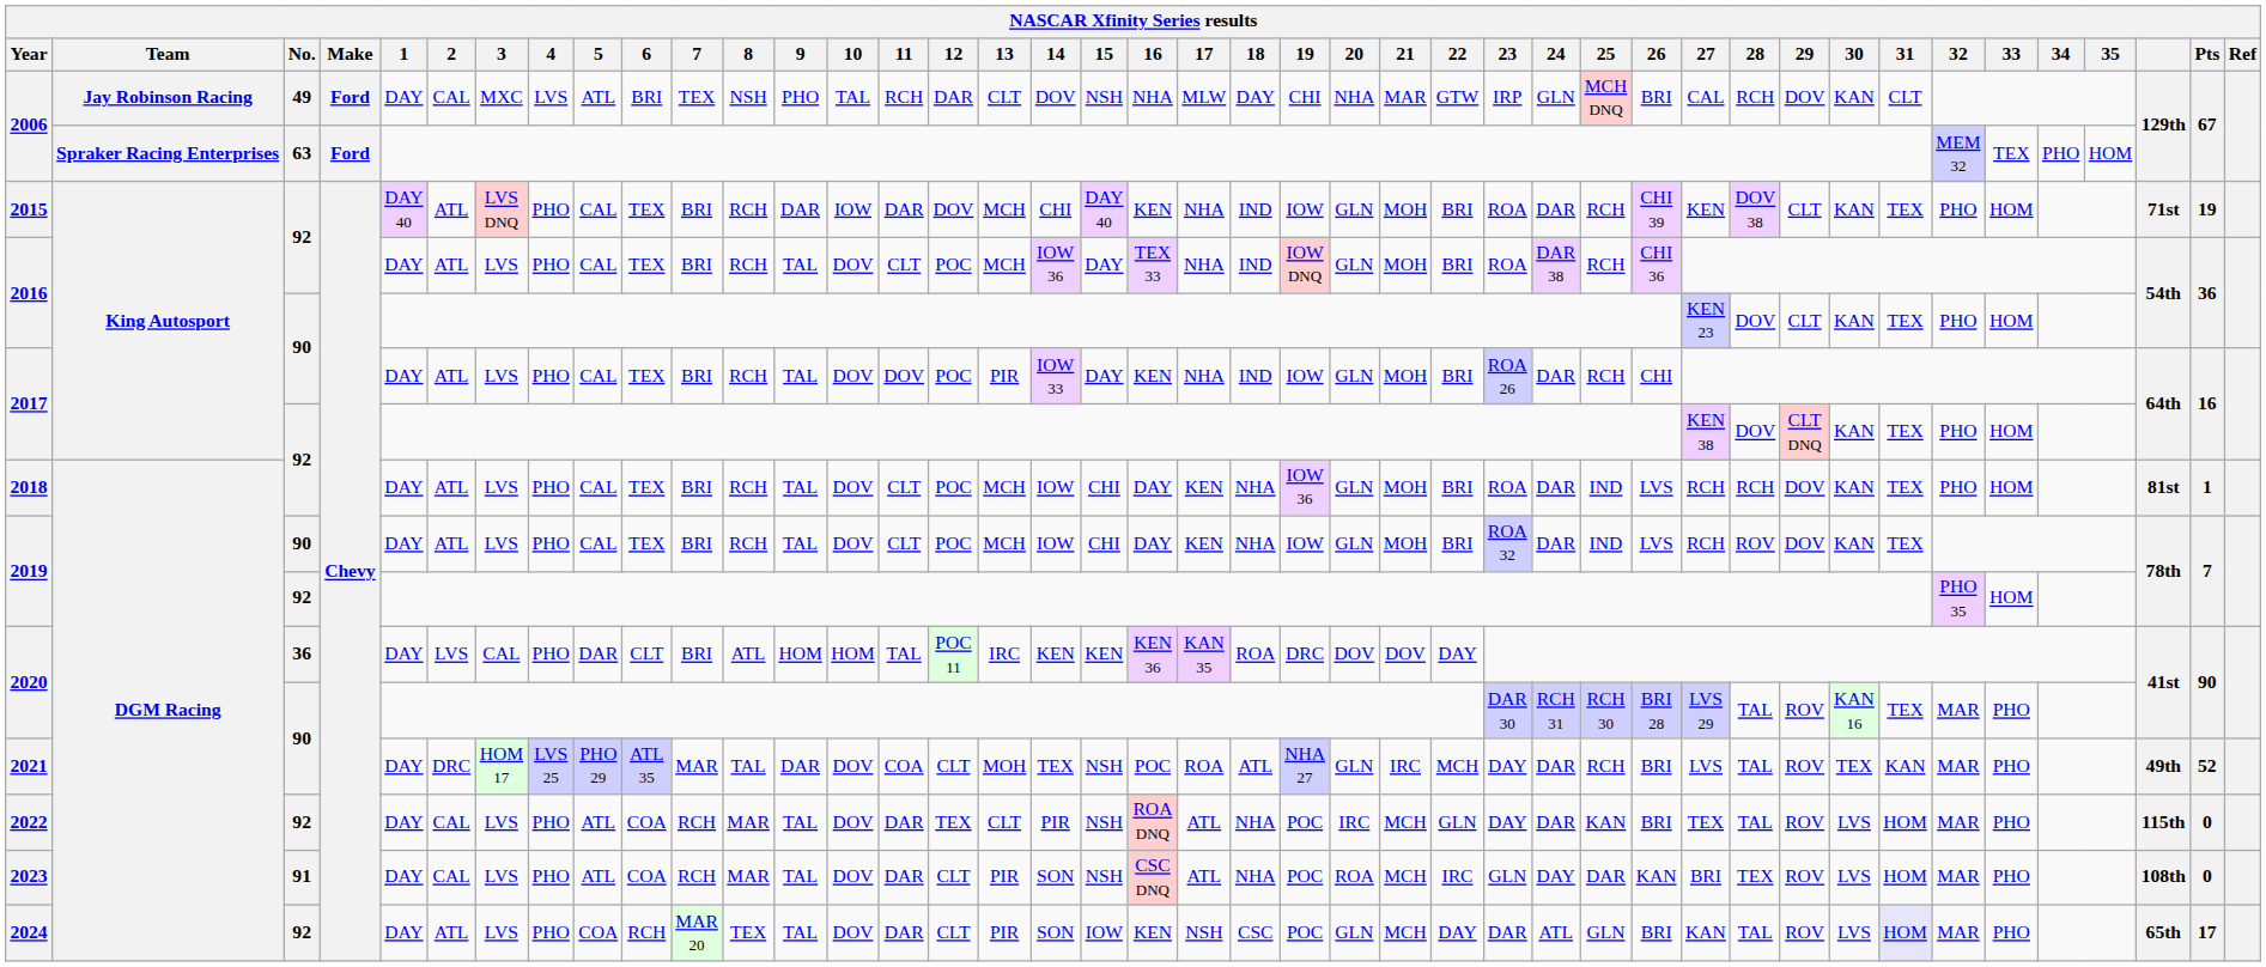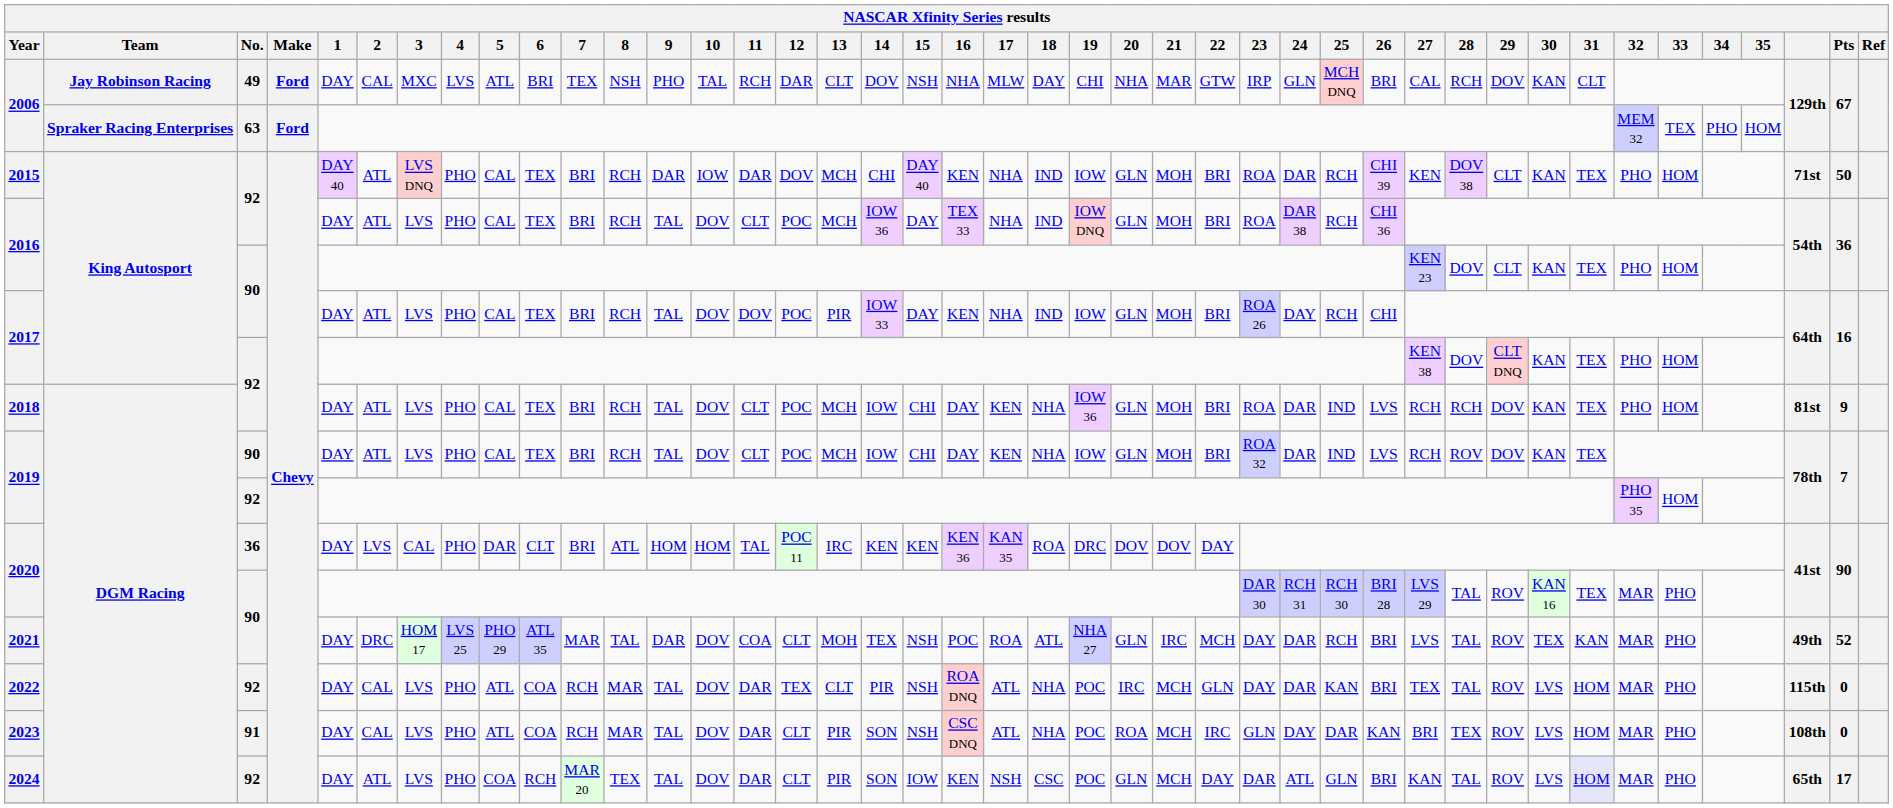 <table class="wikitable" style="text-align:center; font-size:75%">
 <tr>
 <th colspan=42><a href='#'>NASCAR Xfinity Series</a> results</th>
 </tr>
 <tr>
 <th>Year</th>
 <th>Team</th>
 <th>No.</th>
 <th>Make</th>
 <th>1</th>
 <th>2</th>
 <th>3</th>
 <th>4</th>
 <th>5</th>
 <th>6</th>
 <th>7</th>
 <th>8</th>
 <th>9</th>
 <th>10</th>
 <th>11</th>
 <th>12</th>
 <th>13</th>
 <th>14</th>
 <th>15</th>
 <th>16</th>
 <th>17</th>
 <th>18</th>
 <th>19</th>
 <th>20</th>
 <th>21</th>
 <th>22</th>
 <th>23</th>
 <th>24</th>
 <th>25</th>
 <th>26</th>
 <th>27</th>
 <th>28</th>
 <th>29</th>
 <th>30</th>
 <th>31</th>
 <th>32</th>
 <th>33</th>
 <th>34</th>
 <th>35</th>
 <th></th>
 <th>Pts</th>
 <th>Ref</th>
 </tr>
 <tr>
 <th rowspan=2><a href='#'>2006</a></th>
 <th><a href='#'>Jay Robinson Racing</a></th>
 <th>49</th>
 <th><a href='#'>Ford</a></th>
 <td><a href='#'>DAY</a></td>
 <td><a href='#'>CAL</a></td>
 <td><a href='#'>MXC</a></td>
 <td><a href='#'>LVS</a></td>
 <td><a href='#'>ATL</a></td>
 <td><a href='#'>BRI</a></td>
 <td><a href='#'>TEX</a></td>
 <td><a href='#'>NSH</a></td>
 <td><a href='#'>PHO</a></td>
 <td><a href='#'>TAL</a></td>
 <td><a href='#'>RCH</a></td>
 <td><a href='#'>DAR</a></td>
 <td><a href='#'>CLT</a></td>
 <td><a href='#'>DOV</a></td>
 <td><a href='#'>NSH</a></td>
 <td><a href='#'>NHA</a></td>
 <td><a href='#'>MLW</a></td>
 <td><a href='#'>DAY</a></td>
 <td><a href='#'>CHI</a></td>
 <td><a href='#'>NHA</a></td>
 <td><a href='#'>MAR</a></td>
 <td><a href='#'>GTW</a></td>
 <td><a href='#'>IRP</a></td>
 <td><a href='#'>GLN</a></td>
 <td style="background:#FFCFCF;"><a href='#'>MCH</a><br><small>DNQ</small></td>
 <td><a href='#'>BRI</a></td>
 <td><a href='#'>CAL</a></td>
 <td><a href='#'>RCH</a></td>
 <td><a href='#'>DOV</a></td>
 <td><a href='#'>KAN</a></td>
 <td><a href='#'>CLT</a></td>
 <td colspan=4></td>
 <th rowspan=2>129th</th>
 <th rowspan=2>67</th>
 <th rowspan=2></th>
 </tr>
 <tr>
 <th><a href='#'>Spraker Racing Enterprises</a></th>
 <th>63</th>
 <th><a href='#'>Ford</a></th>
 <td colspan=31></td>
 <td style="background:#CFCFFF;"><a href='#'>MEM</a><br><small>32</small></td>
 <td><a href='#'>TEX</a></td>
 <td><a href='#'>PHO</a></td>
 <td><a href='#'>HOM</a></td>
 </tr>
 <tr>
 <th><a href='#'>2015</a></th>
 <th rowspan=5><a href='#'>King Autosport</a></th>
 <th rowspan=2>92</th>
 <th rowspan=14><a href='#'>Chevy</a></th>
 <td style="background:#EFCFFF;"><a href='#'>DAY</a><br><small>40</small></td>
 <td><a href='#'>ATL</a></td>
 <td style="background:#FFCFCF;"><a href='#'>LVS</a><br><small>DNQ</small></td>
 <td><a href='#'>PHO</a></td>
 <td><a href='#'>CAL</a></td>
 <td><a href='#'>TEX</a></td>
 <td><a href='#'>BRI</a></td>
 <td><a href='#'>RCH</a></td>
 <td><a href='#'>DAR</a></td>
 <td><a href='#'>IOW</a></td>
 <td><a href='#'>DAR</a></td>
 <td><a href='#'>DOV</a></td>
 <td><a href='#'>MCH</a></td>
 <td><a href='#'>CHI</a></td>
 <td style="background:#EFCFFF;"><a href='#'>DAY</a><br><small>40</small></td>
 <td><a href='#'>KEN</a></td>
 <td><a href='#'>NHA</a></td>
 <td><a href='#'>IND</a></td>
 <td><a href='#'>IOW</a></td>
 <td><a href='#'>GLN</a></td>
 <td><a href='#'>MOH</a></td>
 <td><a href='#'>BRI</a></td>
 <td><a href='#'>ROA</a></td>
 <td><a href='#'>DAR</a></td>
 <td><a href='#'>RCH</a></td>
 <td style="background:#EFCFFF;"><a href='#'>CHI</a><br><small>39</small></td>
 <td><a href='#'>KEN</a></td>
 <td style="background:#EFCFFF;"><a href='#'>DOV</a><br><small>38</small></td>
 <td><a href='#'>CLT</a></td>
 <td><a href='#'>KAN</a></td>
 <td><a href='#'>TEX</a></td>
 <td><a href='#'>PHO</a></td>
 <td><a href='#'>HOM</a></td>
 <td colspan=2></td>
 <th>71st</th>
-<th>19</th>
+<th>50</th>
 <th></th>
 </tr>
 <tr>
 <th rowspan=2><a href='#'>2016</a></th>
 <td><a href='#'>DAY</a></td>
 <td><a href='#'>ATL</a></td>
 <td><a href='#'>LVS</a></td>
 <td><a href='#'>PHO</a></td>
 <td><a href='#'>CAL</a></td>
 <td><a href='#'>TEX</a></td>
 <td><a href='#'>BRI</a></td>
 <td><a href='#'>RCH</a></td>
 <td><a href='#'>TAL</a></td>
 <td><a href='#'>DOV</a></td>
 <td><a href='#'>CLT</a></td>
 <td><a href='#'>POC</a></td>
 <td><a href='#'>MCH</a></td>
 <td style="background:#EFCFFF;"><a href='#'>IOW</a><br><small>36</small></td>
 <td><a href='#'>DAY</a></td>
 <td style="background:#EFCFFF;"><a href='#'>TEX</a><br><small>33</small></td>
 <td><a href='#'>NHA</a></td>
 <td><a href='#'>IND</a></td>
 <td style="background:#FFCFCF;"><a href='#'>IOW</a><br><small>DNQ</small></td>
 <td><a href='#'>GLN</a></td>
 <td><a href='#'>MOH</a></td>
 <td><a href='#'>BRI</a></td>
 <td><a href='#'>ROA</a></td>
 <td style="background:#EFCFFF;"><a href='#'>DAR</a><br><small>38</small></td>
 <td><a href='#'>RCH</a></td>
 <td style="background:#EFCFFF;"><a href='#'>CHI</a><br><small>36</small></td>
 <td colspan=9></td>
 <th rowspan=2>54th</th>
 <th rowspan=2>36</th>
 <th rowspan=2></th>
 </tr>
 <tr>
 <th rowspan=2>90</th>
 <td colspan=26></td>
 <td style="background:#CFCFFF;"><a href='#'>KEN</a><br><small>23</small></td>
 <td><a href='#'>DOV</a></td>
 <td><a href='#'>CLT</a></td>
 <td><a href='#'>KAN</a></td>
 <td><a href='#'>TEX</a></td>
 <td><a href='#'>PHO</a></td>
 <td><a href='#'>HOM</a></td>
 <td colspan=2></td>
 </tr>
 <tr>
 <th rowspan=2><a href='#'>2017</a></th>
 <td><a href='#'>DAY</a></td>
 <td><a href='#'>ATL</a></td>
 <td><a href='#'>LVS</a></td>
 <td><a href='#'>PHO</a></td>
 <td><a href='#'>CAL</a></td>
 <td><a href='#'>TEX</a></td>
 <td><a href='#'>BRI</a></td>
 <td><a href='#'>RCH</a></td>
 <td><a href='#'>TAL</a></td>
 <td><a href='#'>DOV</a></td>
 <td><a href='#'>DOV</a></td>
 <td><a href='#'>POC</a></td>
 <td><a href='#'>PIR</a></td>
 <td style="background:#EFCFFF;"><a href='#'>IOW</a><br><small>33</small></td>
 <td><a href='#'>DAY</a></td>
 <td><a href='#'>KEN</a></td>
 <td><a href='#'>NHA</a></td>
 <td><a href='#'>IND</a></td>
 <td><a href='#'>IOW</a></td>
 <td><a href='#'>GLN</a></td>
 <td><a href='#'>MOH</a></td>
 <td><a href='#'>BRI</a></td>
 <td style="background:#CFCFFF;"><a href='#'>ROA</a><br><small>26</small></td>
-<td><a href='#'>DAR</a></td>
+<td><a href='#'>DAY</a></td>
 <td><a href='#'>RCH</a></td>
 <td><a href='#'>CHI</a></td>
 <td colspan=9></td>
 <th rowspan=2>64th</th>
 <th rowspan=2>16</th>
 <th rowspan=2></th>
 </tr>
 <tr>
 <th rowspan=2>92</th>
 <td colspan=26></td>
 <td style="background:#EFCFFF;"><a href='#'>KEN</a><br><small>38</small></td>
 <td><a href='#'>DOV</a></td>
 <td style="background:#FFCFCF;"><a href='#'>CLT</a><br><small>DNQ</small></td>
 <td><a href='#'>KAN</a></td>
 <td><a href='#'>TEX</a></td>
 <td><a href='#'>PHO</a></td>
 <td><a href='#'>HOM</a></td>
 <td colspan=2></td>
 </tr>
 <tr>
 <th><a href='#'>2018</a></th>
 <th rowspan=9><a href='#'>DGM Racing</a></th>
 <td><a href='#'>DAY</a></td>
 <td><a href='#'>ATL</a></td>
 <td><a href='#'>LVS</a></td>
 <td><a href='#'>PHO</a></td>
 <td><a href='#'>CAL</a></td>
 <td><a href='#'>TEX</a></td>
 <td><a href='#'>BRI</a></td>
 <td><a href='#'>RCH</a></td>
 <td><a href='#'>TAL</a></td>
 <td><a href='#'>DOV</a></td>
 <td><a href='#'>CLT</a></td>
 <td><a href='#'>POC</a></td>
 <td><a href='#'>MCH</a></td>
 <td><a href='#'>IOW</a></td>
 <td><a href='#'>CHI</a></td>
 <td><a href='#'>DAY</a></td>
 <td><a href='#'>KEN</a></td>
 <td><a href='#'>NHA</a></td>
 <td style="background:#EFCFFF;"><a href='#'>IOW</a><br><small>36</small></td>
 <td><a href='#'>GLN</a></td>
 <td><a href='#'>MOH</a></td>
 <td><a href='#'>BRI</a></td>
 <td><a href='#'>ROA</a></td>
 <td><a href='#'>DAR</a></td>
 <td><a href='#'>IND</a></td>
 <td><a href='#'>LVS</a></td>
 <td><a href='#'>RCH</a></td>
 <td><a href='#'>RCH</a></td>
 <td><a href='#'>DOV</a></td>
 <td><a href='#'>KAN</a></td>
 <td><a href='#'>TEX</a></td>
 <td><a href='#'>PHO</a></td>
 <td><a href='#'>HOM</a></td>
 <td colspan=2></td>
 <th>81st</th>
-<th>1</th>
+<th>9</th>
 <th></th>
 </tr>
 <tr>
 <th rowspan=2><a href='#'>2019</a></th>
 <th>90</th>
 <td><a href='#'>DAY</a></td>
 <td><a href='#'>ATL</a></td>
 <td><a href='#'>LVS</a></td>
 <td><a href='#'>PHO</a></td>
 <td><a href='#'>CAL</a></td>
 <td><a href='#'>TEX</a></td>
 <td><a href='#'>BRI</a></td>
 <td><a href='#'>RCH</a></td>
 <td><a href='#'>TAL</a></td>
 <td><a href='#'>DOV</a></td>
 <td><a href='#'>CLT</a></td>
 <td><a href='#'>POC</a></td>
 <td><a href='#'>MCH</a></td>
 <td><a href='#'>IOW</a></td>
 <td><a href='#'>CHI</a></td>
 <td><a href='#'>DAY</a></td>
 <td><a href='#'>KEN</a></td>
 <td><a href='#'>NHA</a></td>
 <td><a href='#'>IOW</a></td>
 <td><a href='#'>GLN</a></td>
 <td><a href='#'>MOH</a></td>
 <td><a href='#'>BRI</a></td>
 <td style="background:#CFCFFF;"><a href='#'>ROA</a><br><small>32</small></td>
 <td><a href='#'>DAR</a></td>
 <td><a href='#'>IND</a></td>
 <td><a href='#'>LVS</a></td>
 <td><a href='#'>RCH</a></td>
 <td><a href='#'>ROV</a></td>
 <td><a href='#'>DOV</a></td>
 <td><a href='#'>KAN</a></td>
 <td><a href='#'>TEX</a></td>
 <td colspan=4></td>
 <th rowspan=2>78th</th>
 <th rowspan=2>7</th>
 <th rowspan=2></th>
 </tr>
 <tr>
 <th>92</th>
 <td colspan=31></td>
 <td style="background:#EFCFFF;"><a href='#'>PHO</a><br><small>35</small></td>
 <td><a href='#'>HOM</a></td>
 <td colspan=2></td>
 </tr>
 <tr>
 <th rowspan=2><a href='#'>2020</a></th>
 <th>36</th>
 <td><a href='#'>DAY</a></td>
 <td><a href='#'>LVS</a></td>
 <td><a href='#'>CAL</a></td>
 <td><a href='#'>PHO</a></td>
 <td><a href='#'>DAR</a></td>
 <td><a href='#'>CLT</a></td>
 <td><a href='#'>BRI</a></td>
 <td><a href='#'>ATL</a></td>
 <td><a href='#'>HOM</a></td>
 <td><a href='#'>HOM</a></td>
 <td><a href='#'>TAL</a></td>
 <td style="background:#DFFFDF;"><a href='#'>POC</a><br><small>11</small></td>
 <td><a href='#'>IRC</a></td>
 <td><a href='#'>KEN</a></td>
 <td><a href='#'>KEN</a></td>
 <td style="background:#EFCFFF;"><a href='#'>KEN</a><br><small>36</small></td>
 <td style="background:#EFCFFF;"><a href='#'>KAN</a><br><small>35</small></td>
 <td><a href='#'>ROA</a></td>
 <td><a href='#'>DRC</a></td>
 <td><a href='#'>DOV</a></td>
 <td><a href='#'>DOV</a></td>
 <td><a href='#'>DAY</a></td>
 <td colspan=13></td>
 <th rowspan=2>41st</th>
 <th rowspan=2>90</th>
 <th rowspan=2></th>
 </tr>
 <tr>
 <th rowspan=2>90</th>
 <td colspan=22></td>
 <td style="background:#CFCFFF;"><a href='#'>DAR</a><br><small>30</small></td>
 <td style="background:#CFCFFF;"><a href='#'>RCH</a><br><small>31</small></td>
 <td style="background:#CFCFFF;"><a href='#'>RCH</a><br><small>30</small></td>
 <td style="background:#CFCFFF;"><a href='#'>BRI</a><br><small>28</small></td>
 <td style="background:#CFCFFF;"><a href='#'>LVS</a><br><small>29</small></td>
 <td><a href='#'>TAL</a></td>
 <td><a href='#'>ROV</a></td>
 <td style="background:#DFFFDF;"><a href='#'>KAN</a><br><small>16</small></td>
 <td><a href='#'>TEX</a></td>
 <td><a href='#'>MAR</a></td>
 <td><a href='#'>PHO</a></td>
 <td colspan=2></td>
 </tr>
 <tr>
 <th><a href='#'>2021</a></th>
 <td><a href='#'>DAY</a></td>
 <td><a href='#'>DRC</a></td>
 <td style="background:#DFFFDF;"><a href='#'>HOM</a><br><small>17</small></td>
 <td style="background:#CFCFFF;"><a href='#'>LVS</a><br><small>25</small></td>
 <td style="background:#CFCFFF;"><a href='#'>PHO</a><br><small>29</small></td>
 <td style="background:#CFCFFF;"><a href='#'>ATL</a><br><small>35</small></td>
 <td><a href='#'>MAR</a></td>
 <td><a href='#'>TAL</a></td>
 <td><a href='#'>DAR</a></td>
 <td><a href='#'>DOV</a></td>
 <td><a href='#'>COA</a></td>
 <td><a href='#'>CLT</a></td>
 <td><a href='#'>MOH</a></td>
 <td><a href='#'>TEX</a></td>
 <td><a href='#'>NSH</a></td>
 <td><a href='#'>POC</a></td>
 <td><a href='#'>ROA</a></td>
 <td><a href='#'>ATL</a></td>
 <td style="background:#CFCFFF;"><a href='#'>NHA</a><br><small>27</small></td>
 <td><a href='#'>GLN</a></td>
 <td><a href='#'>IRC</a></td>
 <td><a href='#'>MCH</a></td>
 <td><a href='#'>DAY</a></td>
 <td><a href='#'>DAR</a></td>
 <td><a href='#'>RCH</a></td>
 <td><a href='#'>BRI</a></td>
 <td><a href='#'>LVS</a></td>
 <td><a href='#'>TAL</a></td>
 <td><a href='#'>ROV</a></td>
 <td><a href='#'>TEX</a></td>
 <td><a href='#'>KAN</a></td>
 <td><a href='#'>MAR</a></td>
 <td><a href='#'>PHO</a></td>
 <td colspan=2></td>
 <th>49th</th>
 <th>52</th>
 <th></th>
 </tr>
 <tr>
 <th><a href='#'>2022</a></th>
 <th>92</th>
 <td><a href='#'>DAY</a></td>
 <td><a href='#'>CAL</a></td>
 <td><a href='#'>LVS</a></td>
 <td><a href='#'>PHO</a></td>
 <td><a href='#'>ATL</a></td>
 <td><a href='#'>COA</a></td>
 <td><a href='#'>RCH</a></td>
 <td><a href='#'>MAR</a></td>
 <td><a href='#'>TAL</a></td>
 <td><a href='#'>DOV</a></td>
 <td><a href='#'>DAR</a></td>
 <td><a href='#'>TEX</a></td>
 <td><a href='#'>CLT</a></td>
 <td><a href='#'>PIR</a></td>
 <td><a href='#'>NSH</a></td>
 <td style="background:#FFCFCF;"><a href='#'>ROA</a><br><small>DNQ</small></td>
 <td><a href='#'>ATL</a></td>
 <td><a href='#'>NHA</a></td>
 <td><a href='#'>POC</a></td>
 <td><a href='#'>IRC</a></td>
 <td><a href='#'>MCH</a></td>
 <td><a href='#'>GLN</a></td>
 <td><a href='#'>DAY</a></td>
 <td><a href='#'>DAR</a></td>
 <td><a href='#'>KAN</a></td>
 <td><a href='#'>BRI</a></td>
 <td><a href='#'>TEX</a></td>
 <td><a href='#'>TAL</a></td>
 <td><a href='#'>ROV</a></td>
 <td><a href='#'>LVS</a></td>
 <td><a href='#'>HOM</a></td>
 <td><a href='#'>MAR</a></td>
 <td><a href='#'>PHO</a></td>
 <td colspan=2></td>
 <th>115th</th>
 <th>0</th>
 <th></th>
 </tr>
 <tr>
 <th><a href='#'>2023</a></th>
 <th>91</th>
 <td><a href='#'>DAY</a></td>
 <td><a href='#'>CAL</a></td>
 <td><a href='#'>LVS</a></td>
 <td><a href='#'>PHO</a></td>
 <td><a href='#'>ATL</a></td>
 <td><a href='#'>COA</a></td>
 <td><a href='#'>RCH</a></td>
 <td><a href='#'>MAR</a></td>
 <td><a href='#'>TAL</a></td>
 <td><a href='#'>DOV</a></td>
 <td><a href='#'>DAR</a></td>
 <td><a href='#'>CLT</a></td>
 <td><a href='#'>PIR</a></td>
 <td><a href='#'>SON</a></td>
 <td><a href='#'>NSH</a></td>
 <td style="background:#FFCFCF;"><a href='#'>CSC</a><br><small>DNQ</small></td>
 <td><a href='#'>ATL</a></td>
 <td><a href='#'>NHA</a></td>
 <td><a href='#'>POC</a></td>
 <td><a href='#'>ROA</a></td>
 <td><a href='#'>MCH</a></td>
 <td><a href='#'>IRC</a></td>
 <td><a href='#'>GLN</a></td>
 <td><a href='#'>DAY</a></td>
 <td><a href='#'>DAR</a></td>
 <td><a href='#'>KAN</a></td>
 <td><a href='#'>BRI</a></td>
 <td><a href='#'>TEX</a></td>
 <td><a href='#'>ROV</a></td>
 <td><a href='#'>LVS</a></td>
 <td><a href='#'>HOM</a></td>
 <td><a href='#'>MAR</a></td>
 <td><a href='#'>PHO</a></td>
 <td colspan=2></td>
 <th>108th</th>
 <th>0</th>
 <th></th>
 </tr>
 <tr>
 <th><a href='#'>2024</a></th>
 <th>92</th>
 <td><a href='#'>DAY</a></td>
 <td><a href='#'>ATL</a></td>
 <td><a href='#'>LVS</a></td>
 <td><a href='#'>PHO</a></td>
 <td><a href='#'>COA</a></td>
 <td><a href='#'>RCH</a></td>
 <td style="background:#DFFFDF;"><a href='#'>MAR</a><br><small>20</small></td>
 <td><a href='#'>TEX</a></td>
 <td><a href='#'>TAL</a></td>
 <td><a href='#'>DOV</a></td>
 <td><a href='#'>DAR</a></td>
 <td><a href='#'>CLT</a></td>
 <td><a href='#'>PIR</a></td>
 <td><a href='#'>SON</a></td>
 <td><a href='#'>IOW</a></td>
 <td><a href='#'>KEN</a></td>
 <td><a href='#'>NSH</a></td>
 <td><a href='#'>CSC</a></td>
 <td><a href='#'>POC</a></td>
 <td><a href='#'>GLN</a></td>
 <td><a href='#'>MCH</a></td>
 <td><a href='#'>DAY</a></td>
 <td><a href='#'>DAR</a></td>
 <td><a href='#'>ATL</a></td>
 <td><a href='#'>GLN</a></td>
 <td><a href='#'>BRI</a></td>
 <td><a href='#'>KAN</a></td>
 <td><a href='#'>TAL</a></td>
 <td><a href='#'>ROV</a></td>
 <td><a href='#'>LVS</a></td>
 <td style="background: lavender;"><a href='#'>HOM</a></td>
 <td><a href='#'>MAR</a></td>
 <td><a href='#'>PHO</a></td>
 <td colspan=2></td>
 <th>65th</th>
 <th>17</th>
 <th></th>
 </tr>
 </table>
